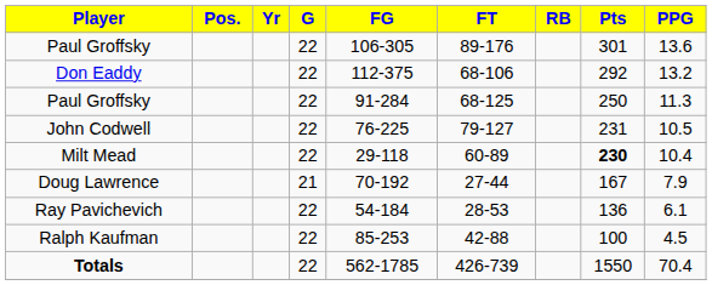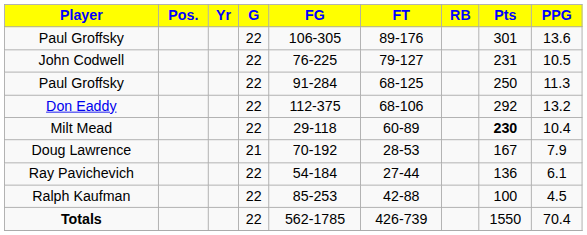 <table class="wikitable" width="650">
 <tr align="center"  style="background:yellow;color:blue;">
 <td><strong>Player</strong></td>
 <td><strong>Pos.</strong></td>
 <td><strong>Yr</strong></td>
 <td><strong>G</strong></td>
 <td><strong>FG</strong></td>
 <td><strong>FT</strong></td>
 <td><strong>RB</strong></td>
 <td><strong>Pts</strong></td>
 <td><strong>PPG</strong></td>
 </tr>
 <tr align="center" bgcolor="">
 <td>Paul Groffsky</td>
 <td></td>
 <td></td>
 <td>22</td>
 <td>106-305</td>
 <td>89-176</td>
 <td></td>
 <td>301</td>
 <td>13.6</td>
 </tr>
 <tr align="center" bgcolor="">
-<td><a href='#'>Don Eaddy</a></td>
+<td>John Codwell</td>
 <td></td>
 <td></td>
 <td>22</td>
-<td>112-375</td>
-<td>68-106</td>
+<td>76-225</td>
+<td>79-127</td>
 <td></td>
-<td>292</td>
-<td>13.2</td>
+<td>231</td>
+<td>10.5</td>
 </tr>
 <tr align="center" bgcolor="">
 <td>Paul Groffsky</td>
 <td></td>
 <td></td>
 <td>22</td>
 <td>91-284</td>
 <td>68-125</td>
 <td></td>
 <td>250</td>
 <td>11.3</td>
 </tr>
 <tr align="center" bgcolor="">
-<td>John Codwell</td>
+<td><a href='#'>Don Eaddy</a></td>
 <td></td>
 <td></td>
 <td>22</td>
-<td>76-225</td>
-<td>79-127</td>
+<td>112-375</td>
+<td>68-106</td>
 <td></td>
-<td>231</td>
-<td>10.5</td>
+<td>292</td>
+<td>13.2</td>
 </tr>
 <tr align="center" bgcolor="">
 <td>Milt Mead</td>
 <td></td>
 <td></td>
 <td>22</td>
 <td>29-118</td>
 <td>60-89</td>
 <td></td>
 <td><strong>230</strong></td>
 <td>10.4</td>
 </tr>
 <tr align="center" bgcolor="">
 <td>Doug Lawrence</td>
 <td></td>
 <td></td>
 <td>21</td>
 <td>70-192</td>
-<td>27-44</td>
+<td>28-53</td>
 <td></td>
 <td>167</td>
 <td>7.9</td>
 </tr>
 <tr align="center" bgcolor="">
 <td>Ray Pavichevich</td>
 <td></td>
 <td></td>
 <td>22</td>
 <td>54-184</td>
-<td>28-53</td>
+<td>27-44</td>
 <td></td>
 <td>136</td>
 <td>6.1</td>
 </tr>
 <tr align="center" bgcolor="">
 <td>Ralph Kaufman</td>
 <td></td>
 <td></td>
 <td>22</td>
 <td>85-253</td>
 <td>42-88</td>
 <td></td>
 <td>100</td>
 <td>4.5</td>
 </tr>
 <tr align="center" bgcolor="">
 <td><strong>Totals</strong></td>
 <td></td>
 <td></td>
 <td>22</td>
 <td>562-1785</td>
 <td>426-739</td>
 <td></td>
 <td>1550</td>
 <td>70.4</td>
 </tr>
 <tr align="center" bgcolor="">
 </tr>
 </table>
